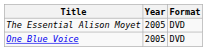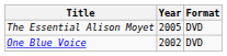 <table class="wikitable">
 <tr>
 <th>Title</th>
 <th>Year</th>
 <th>Format</th>
 </tr>
 <tr>
 <td><em>The Essential Alison Moyet</em></td>
 <td>2005</td>
 <td>DVD</td>
 </tr>
 <tr>
 <td><em><a href='#'>One Blue Voice</a></em></td>
-<td>2005</td>
+<td>2002</td>
 <td>DVD</td>
 </tr>
 </table>
